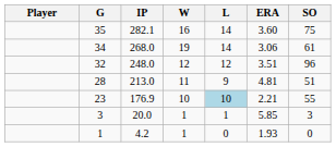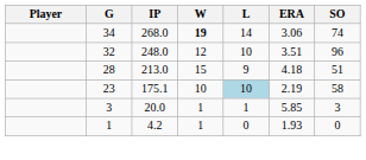 <table class="wikitable sortable">
 <tr>
 <th bgcolor="#DDDDFF" width="16%">Player</th>
 <th bgcolor="#DDDDFF" width="9%">G</th>
 <th bgcolor="#DDDDFF" width="9%">IP</th>
 <th bgcolor="#DDDDFF" width="9%">W</th>
 <th bgcolor="#DDDDFF" width="9%">L</th>
 <th bgcolor="#DDDDFF" width="9%">ERA</th>
 <th bgcolor="#DDDDFF" width="9%">SO</th>
 </tr>
 <tr align="center">
 <td></td>
-<td>35</td>
-<td>282.1</td>
-<td>16</td>
-<td>14</td>
-<td>3.60</td>
-<td>75</td>
-</tr>
-<tr align="center">
-<td></td>
 <td>34</td>
 <td>268.0</td>
-<td>19</td>
+<td><strong>19</strong></td>
 <td>14</td>
 <td>3.06</td>
-<td>61</td>
+<td>74</td>
 </tr>
 <tr align="center">
 <td></td>
 <td>32</td>
 <td>248.0</td>
 <td>12</td>
-<td>12</td>
+<td>10</td>
 <td>3.51</td>
 <td>96</td>
 </tr>
 <tr align="center">
 <td></td>
 <td>28</td>
 <td>213.0</td>
-<td>11</td>
+<td>15</td>
 <td>9</td>
-<td>4.81</td>
+<td>4.18</td>
 <td>51</td>
 </tr>
 <tr align="center">
 <td></td>
 <td>23</td>
-<td>176.9</td>
+<td>175.1</td>
 <td>10</td>
 <td style="background: lightblue;">10</td>
-<td>2.21</td>
-<td>55</td>
+<td>2.19</td>
+<td>58</td>
 </tr>
 <tr align="center">
 <td></td>
 <td>3</td>
 <td>20.0</td>
 <td>1</td>
 <td>1</td>
 <td>5.85</td>
 <td>3</td>
 </tr>
 <tr align="center">
 <td></td>
 <td>1</td>
 <td>4.2</td>
 <td>1</td>
 <td>0</td>
 <td>1.93</td>
 <td>0</td>
 </tr>
 </table>
